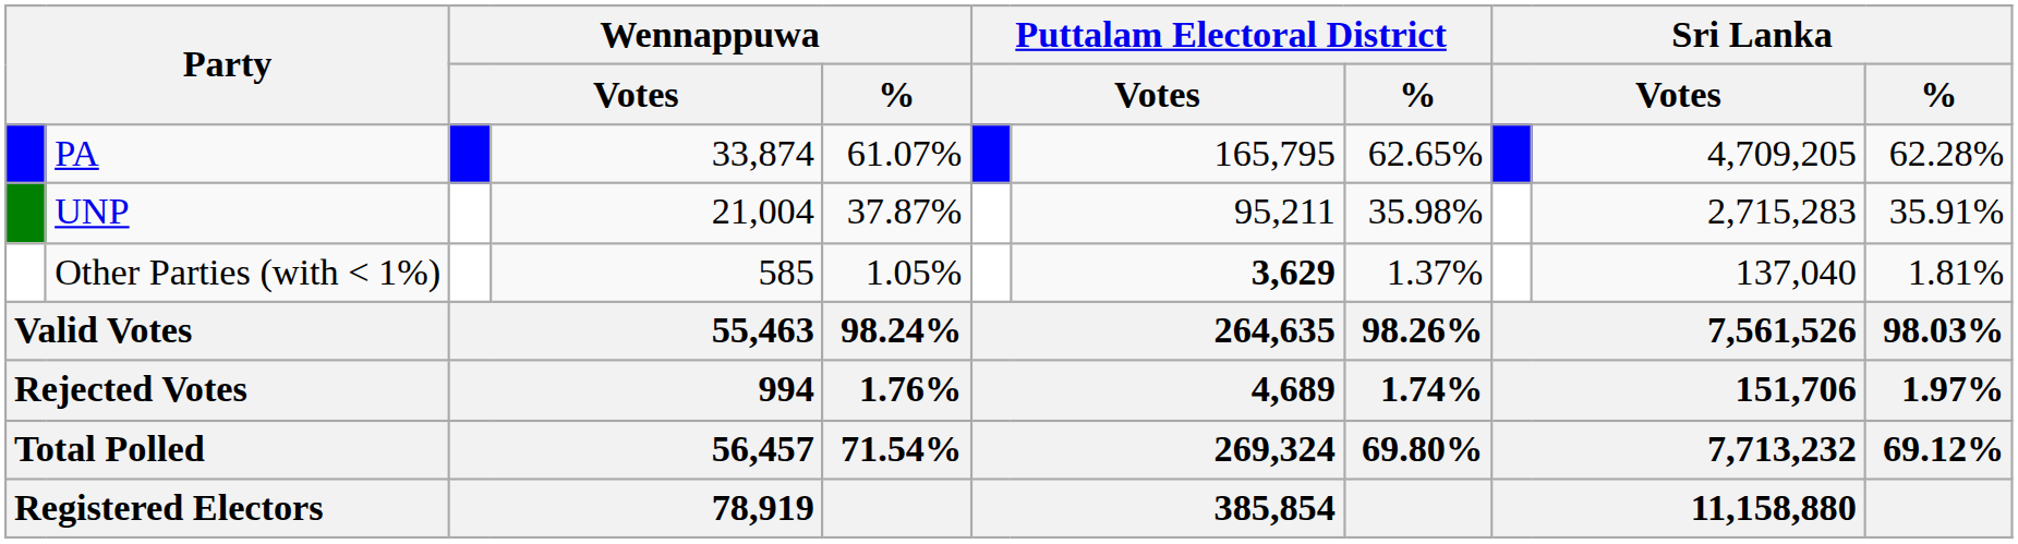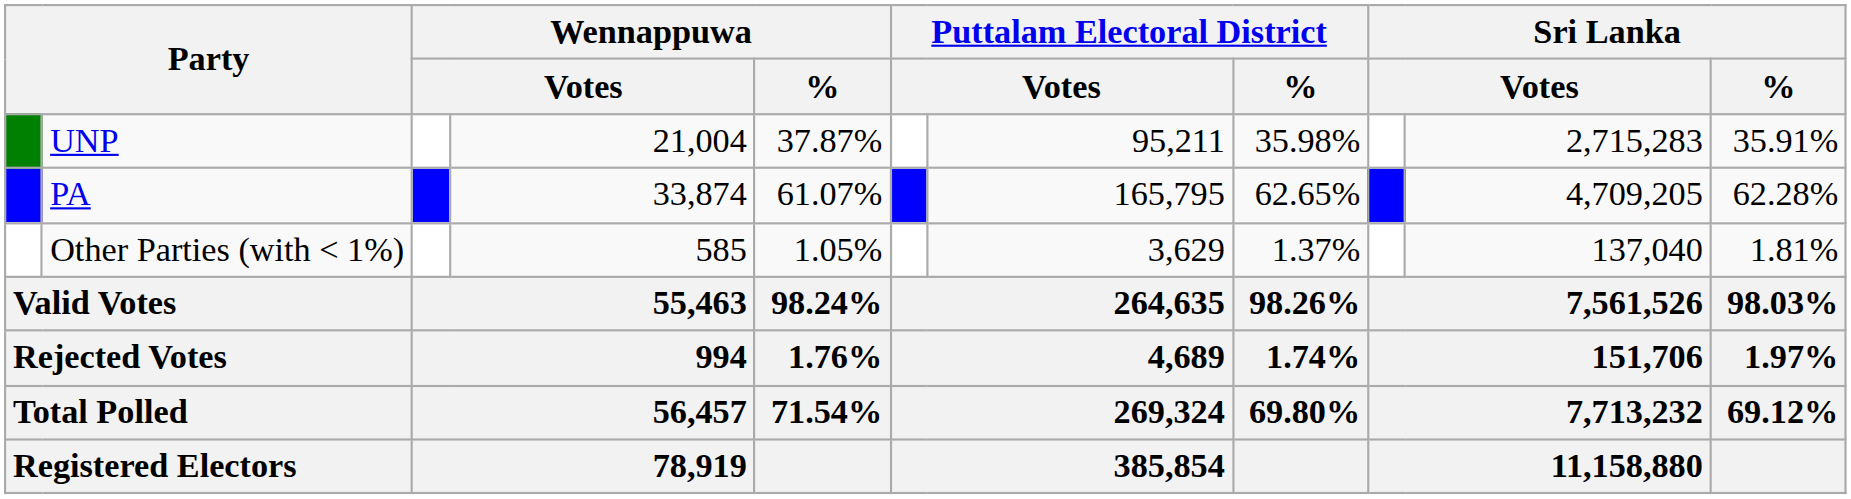 <table class="wikitable">
 <tr>
 <th colspan="2" width="144px"rowspan="2">Party</th>
 <th colspan="3" width="216px">Wennappuwa</th>
 <th colspan="3" width="216px"><a href='#'>Puttalam Electoral District</a></th>
 <th colspan="3" width="216px">Sri Lanka</th>
 </tr>
 <tr>
 <th colspan="2" width="144px">Votes</th>
 <th>%</th>
 <th colspan="2" width="144px">Votes</th>
 <th>%</th>
 <th colspan="2" width="144px">Votes</th>
 <th>%</th>
 </tr>
 <tr>
+<td style="background-color:green;" width="10px"></td>
+<td style="text-align:left;"><a href='#'>UNP</a></td>
+<td style="background-color:white;" width="10px"></td>
+<td style="text-align:right;">21,004</td>
+<td style="text-align:right;">37.87%</td>
+<td style="background-color:white;" width="10px"></td>
+<td style="text-align:right;">95,211</td>
+<td style="text-align:right;">35.98%</td>
+<td style="background-color:white;" width="10px"></td>
+<td style="text-align:right;">2,715,283</td>
+<td style="text-align:right;">35.91%</td>
+</tr>
+<tr>
 <td style="background-color:blue;" width="10px"></td>
 <td style="text-align:left;"><a href='#'>PA</a></td>
 <td style="background-color:blue;" width="10px"></td>
 <td style="text-align:right;">33,874</td>
 <td style="text-align:right;">61.07%</td>
 <td style="background-color:blue;" width="10px"></td>
 <td style="text-align:right;">165,795</td>
 <td style="text-align:right;">62.65%</td>
 <td style="background-color:blue;" width="10px"></td>
 <td style="text-align:right;">4,709,205</td>
 <td style="text-align:right;">62.28%</td>
 </tr>
 <tr>
-<td style="background-color:green;" width="10px"></td>
-<td style="text-align:left;"><a href='#'>UNP</a></td>
-<td style="background-color:white;" width="10px"></td>
-<td style="text-align:right;">21,004</td>
-<td style="text-align:right;">37.87%</td>
-<td style="background-color:white;" width="10px"></td>
-<td style="text-align:right;">95,211</td>
-<td style="text-align:right;">35.98%</td>
-<td style="background-color:white;" width="10px"></td>
-<td style="text-align:right;">2,715,283</td>
-<td style="text-align:right;">35.91%</td>
-</tr>
-<tr>
 <td style="background-color:white;" width="10px"></td>
 <td style="text-align:left;">Other Parties (with < 1%)</td>
 <td style="background-color:white;" width="10px"></td>
 <td style="text-align:right;">585</td>
 <td style="text-align:right;">1.05%</td>
 <td style="background-color:white;" width="10px"></td>
-<td style="text-align:right;"><strong>3,629</strong></td>
+<td style="text-align:right;">3,629</td>
 <td style="text-align:right;">1.37%</td>
 <td style="background-color:white;" width="10px"></td>
 <td style="text-align:right;">137,040</td>
 <td style="text-align:right;">1.81%</td>
 </tr>
 <tr>
 <th colspan="2" width="144px"style="text-align:left;">Valid Votes</th>
 <th style="text-align:right;"colspan="2" width="144px">55,463</th>
 <th style="text-align:right;">98.24%</th>
 <th style="text-align:right;"colspan="2" width="144px">264,635</th>
 <th style="text-align:right;">98.26%</th>
 <th style="text-align:right;"colspan="2" width="144px">7,561,526</th>
 <th style="text-align:right;">98.03%</th>
 </tr>
 <tr>
 <th colspan="2" width="144px"style="text-align:left;">Rejected Votes</th>
 <th style="text-align:right;"colspan="2" width="144px">994</th>
 <th style="text-align:right;">1.76%</th>
 <th style="text-align:right;"colspan="2" width="144px">4,689</th>
 <th style="text-align:right;">1.74%</th>
 <th style="text-align:right;"colspan="2" width="144px">151,706</th>
 <th style="text-align:right;">1.97%</th>
 </tr>
 <tr>
 <th colspan="2" width="144px"style="text-align:left;">Total Polled</th>
 <th style="text-align:right;"colspan="2" width="144px">56,457</th>
 <th style="text-align:right;">71.54%</th>
 <th style="text-align:right;"colspan="2" width="144px">269,324</th>
 <th style="text-align:right;">69.80%</th>
 <th style="text-align:right;"colspan="2" width="144px">7,713,232</th>
 <th style="text-align:right;">69.12%</th>
 </tr>
 <tr>
 <th colspan="2" width="144px"style="text-align:left;">Registered Electors</th>
 <th style="text-align:right;"colspan="2" width="144px">78,919</th>
 <th></th>
 <th style="text-align:right;"colspan="2" width="144px">385,854</th>
 <th></th>
 <th style="text-align:right;"colspan="2" width="144px">11,158,880</th>
 <th></th>
 </tr>
 </table>
